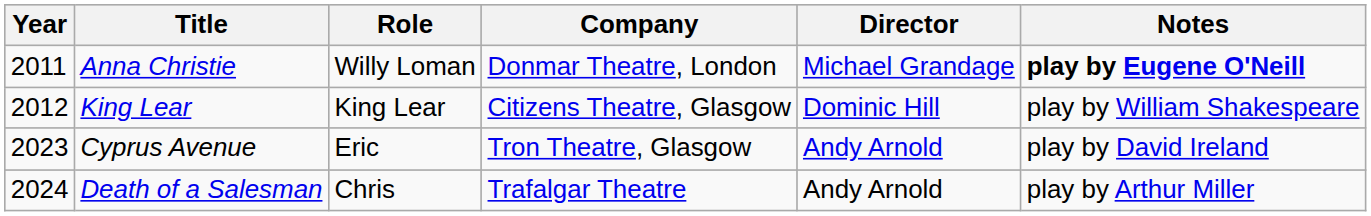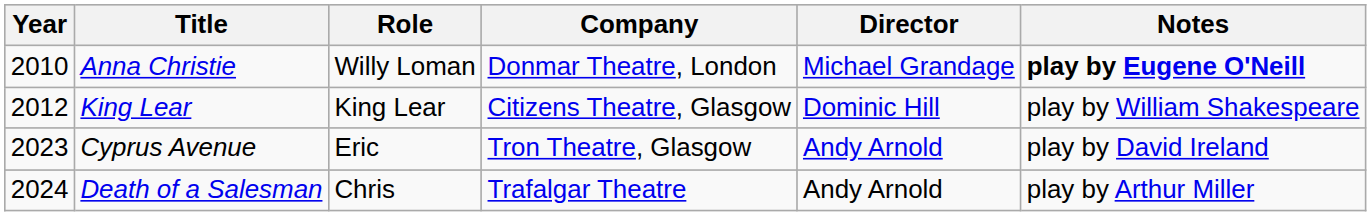 <table class="wikitable">
 <tr>
 <th>Year</th>
 <th>Title</th>
 <th>Role</th>
 <th>Company</th>
 <th>Director</th>
 <th>Notes</th>
 </tr>
 <tr>
-<td>2011</td>
+<td>2010</td>
 <td><em><a href='#'>Anna Christie</a></em></td>
 <td>Willy Loman</td>
 <td><a href='#'>Donmar Theatre</a>, London</td>
 <td><a href='#'>Michael Grandage</a></td>
 <td><strong>play by <a href='#'>Eugene O'Neill</a></strong></td>
 </tr>
 <tr>
 <td>2012</td>
 <td><em><a href='#'>King Lear</a></em></td>
 <td>King Lear</td>
 <td><a href='#'>Citizens Theatre</a>, Glasgow</td>
 <td><a href='#'>Dominic Hill</a></td>
 <td>play by <a href='#'>William Shakespeare</a></td>
 </tr>
 <tr>
 <td>2023</td>
 <td><em>Cyprus Avenue</em></td>
 <td>Eric</td>
 <td><a href='#'>Tron Theatre</a>, Glasgow</td>
 <td><a href='#'>Andy Arnold</a></td>
 <td>play by <a href='#'>David Ireland</a></td>
 </tr>
 <tr>
 <td>2024</td>
 <td><em><a href='#'>Death of a Salesman</a></em></td>
 <td>Chris</td>
 <td><a href='#'>Trafalgar Theatre</a></td>
 <td>Andy Arnold</td>
 <td>play by <a href='#'>Arthur Miller</a></td>
 </tr>
 </table>
